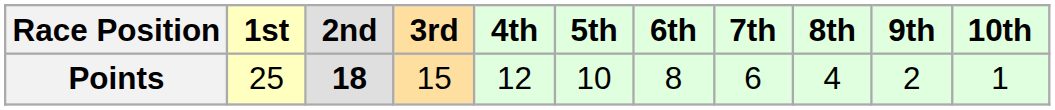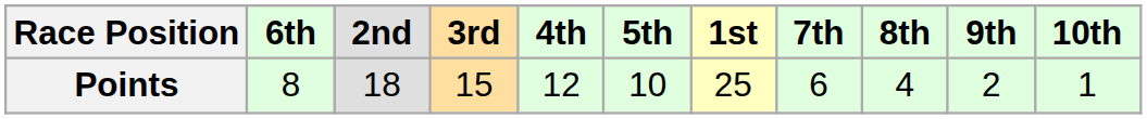 <table class="wikitable" style="font-size:85%; text-align:center">
 <tr>
 <th>Race Position</th>
-<td style="background:#ffffbf;"> <strong>1st</strong> </td>
+<td style="background:#dfffdf;"> <strong>6th</strong> </td>
 <td style="background:#dfdfdf;"> <strong>2nd</strong> </td>
 <td style="background:#ffdf9f;"> <strong>3rd</strong> </td>
 <td style="background:#dfffdf;"> <strong>4th</strong> </td>
 <td style="background:#dfffdf;"> <strong>5th</strong> </td>
-<td style="background:#dfffdf;"> <strong>6th</strong> </td>
+<td style="background:#ffffbf;"> <strong>1st</strong> </td>
 <td style="background:#dfffdf;"> <strong>7th</strong> </td>
 <td style="background:#dfffdf;"> <strong>8th</strong> </td>
 <td style="background:#dfffdf;"> <strong>9th</strong> </td>
 <td style="background:#dfffdf;"> <strong>10th</strong> </td>
 </tr>
 <tr>
 <th>Points</th>
-<td style="background:#ffffbf;">25</td>
-<td style="background:#dfdfdf;"><strong>18</strong></td>
+<td style="background:#dfffdf;">8</td>
+<td style="background:#dfdfdf;">18</td>
 <td style="background:#ffdf9f;">15</td>
 <td style="background:#dfffdf;">12</td>
 <td style="background:#dfffdf;">10</td>
-<td style="background:#dfffdf;">8</td>
+<td style="background:#ffffbf;">25</td>
 <td style="background:#dfffdf;">6</td>
 <td style="background:#dfffdf;">4</td>
 <td style="background:#dfffdf;">2</td>
 <td style="background:#dfffdf;">1</td>
 </tr>
 </table>
